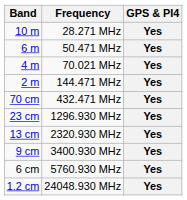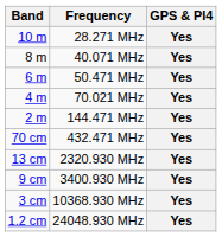 <table class="wikitable" align="right">
 <tr>
 <th>Band</th>
 <th>Frequency</th>
 <th>GPS & PI4</th>
 </tr>
 <tr>
 <td align="right"><a href='#'>10 m</a></td>
 <td align="right">28.271 MHz</td>
+<th aligh="center">Yes</th>
+</tr>
+<tr>
+<td align="right">8 m</td>
+<td align="right">40.071 MHz</td>
 <th aligh="center">Yes</th>
 </tr>
 <tr>
 <td align="right"><a href='#'>6 m</a></td>
 <td align="right">50.471 MHz</td>
 <th aligh="center">Yes</th>
 </tr>
 <tr>
 <td align="right"><a href='#'>4 m</a></td>
 <td align="right">70.021 MHz</td>
 <th aligh="center">Yes</th>
 </tr>
 <tr>
 <td align="right"><a href='#'>2 m</a></td>
 <td align="right">144.471 MHz</td>
 <th aligh="center">Yes</th>
 </tr>
 <tr>
 <td align="right"><a href='#'>70 cm</a></td>
 <td align="right">432.471 MHz</td>
 <th aligh="center">Yes</th>
 </tr>
 <tr>
-<td align="right"><a href='#'>23 cm</a></td>
-<td align="right">1296.930 MHz</td>
-<th aligh="center">Yes</th>
-</tr>
-<tr>
 <td align="right"><a href='#'>13 cm</a></td>
 <td align="right">2320.930 MHz</td>
 <th aligh="center">Yes</th>
 </tr>
 <tr>
 <td align="right"><a href='#'>9 cm</a></td>
 <td align="right">3400.930 MHz</td>
 <th aligh="center">Yes</th>
 </tr>
 <tr>
-<td align="right">6 cm</td>
-<td align="right">5760.930 MHz</td>
+<td align="right"><a href='#'>3 cm</a></td>
+<td align="right">10368.930 MHz</td>
 <th aligh="center">Yes</th>
 </tr>
 <tr>
 <td align="right"><a href='#'>1.2 cm</a></td>
 <td align="right">24048.930 MHz</td>
 <th aligh="center">Yes</th>
 </tr>
 </table>
